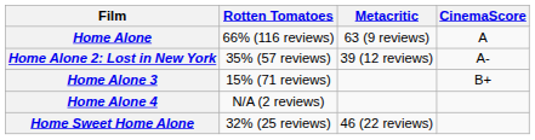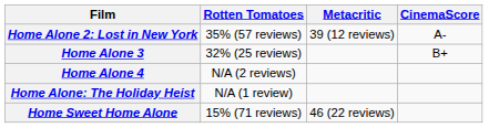 <table class="wikitable plainrowheaders"  style="text-align:center;">
 <tr>
 <th>Film</th>
 <th><a href='#'>Rotten Tomatoes</a></th>
 <th><a href='#'>Metacritic</a></th>
 <th><a href='#'>CinemaScore</a></th>
-</tr>
-<tr>
-<th scope="row"><em><a href='#'>Home Alone</a></em></th>
-<td style="text-align: center;">66% (116 reviews)</td>
-<td style="text-align: center;">63 (9 reviews)</td>
-<td style="text-align: center;">A</td>
 </tr>
 <tr>
 <th scope="row"><em><a href='#'>Home Alone 2: Lost in New York</a></em></th>
 <td style="text-align: center;">35% (57 reviews)</td>
 <td style="text-align: center;">39 (12 reviews)</td>
 <td style="text-align: center;">A-</td>
 </tr>
 <tr>
 <th scope="row"><em><a href='#'>Home Alone 3</a></em></th>
-<td style="text-align: center;">15% (71 reviews)</td>
+<td style="text-align: center;">32% (25 reviews)</td>
 <td></td>
 <td style="text-align: center;">B+</td>
 </tr>
 <tr>
 <th scope="row"><em><a href='#'>Home Alone 4</a></em></th>
 <td style="text-align: center;">N/A (2 reviews)</td>
 <td></td>
 <td></td>
 </tr>
 <tr>
+<th scope="row"><em><a href='#'>Home Alone: The Holiday Heist</a></em></th>
+<td style="text-align: center;">N/A (1 review)</td>
+<td></td>
+<td></td>
+</tr>
+<tr>
 <th scope="row"><em><a href='#'>Home Sweet Home Alone</a></em></th>
-<td style="text-align: center;">32% (25 reviews)</td>
+<td style="text-align: center;">15% (71 reviews)</td>
 <td style="text-align: center;">46 (22 reviews)</td>
 <td></td>
 </tr>
 </table>
